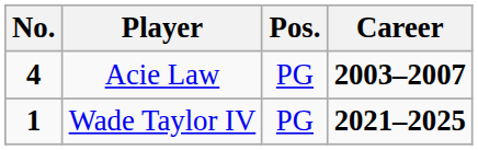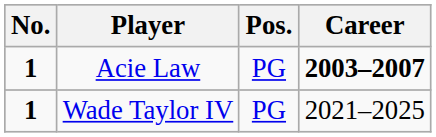 <table class="wikitable" style="text-align:center">
 <tr>
 <th style=>No.</th>
 <th style=>Player</th>
 <th style=>Pos.</th>
 <th style=>Career</th>
 </tr>
 <tr>
-<td><strong>4</strong></td>
+<td><strong>1</strong></td>
 <td><a href='#'>Acie Law</a> </td>
 <td><a href='#'>PG</a></td>
 <td><strong>2003–2007</strong></td>
 </tr>
 <tr>
 <td><strong>1</strong></td>
 <td><a href='#'>Wade Taylor IV</a></td>
 <td><a href='#'>PG</a></td>
-<td><strong>2021–2025</strong></td>
+<td>2021–2025</td>
 </tr>
 </table>
